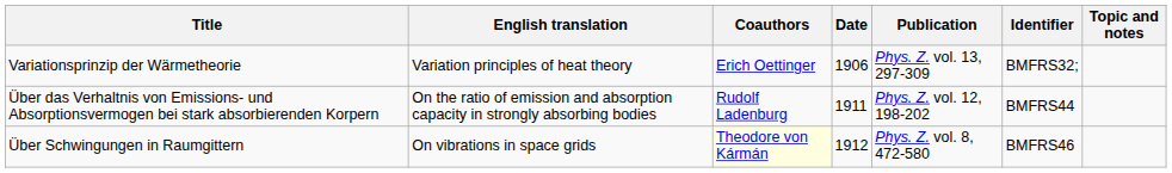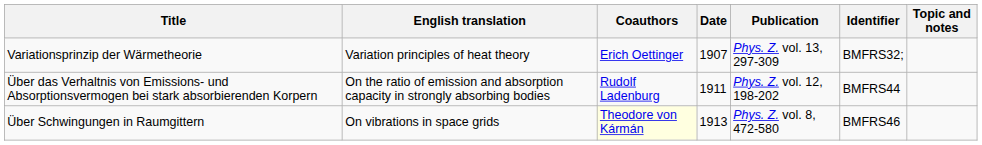 <table class="wikitable sortable" width="auto" style="text-align: left">
 <tr>
 <th>Title</th>
 <th>English translation</th>
 <th>Coauthors</th>
 <th>Date</th>
 <th>Publication</th>
 <th>Identifier</th>
 <th>Topic and notes</th>
 </tr>
 <tr>
 <td>Variationsprinzip der Wärmetheorie</td>
 <td>Variation principles of heat theory</td>
 <td><a href='#'>Erich Oettinger</a></td>
-<td>1906</td>
+<td>1907</td>
 <td><em><a href='#'>Phys. Z.</a></em> vol. 13, 297-309</td>
 <td>BMFRS32;</td>
 <td></td>
 </tr>
 <tr>
 <td>Über das Verhaltnis von Emissions- und Absorptionsvermogen bei stark absorbierenden Korpern</td>
 <td>On the ratio of emission and absorption capacity in strongly absorbing bodies</td>
 <td><a href='#'>Rudolf Ladenburg</a></td>
 <td>1911</td>
 <td><em><a href='#'>Phys. Z.</a></em> vol. 12, 198-202</td>
 <td>BMFRS44</td>
 <td></td>
 </tr>
 <tr>
 <td>Über Schwingungen in Raumgittern</td>
 <td>On vibrations in space grids</td>
 <td style="background: lightyellow;"><a href='#'>Theodore von Kármán</a></td>
-<td>1912</td>
+<td>1913</td>
 <td><em><a href='#'>Phys. Z.</a></em> vol. 8, 472-580</td>
 <td>BMFRS46</td>
 <td></td>
 </tr>
 </table>
